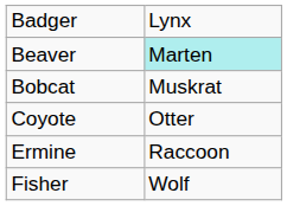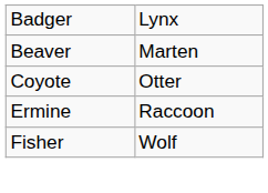 <table class="wikitable" style="margin: 1em auto 1em auto">
 <tr>
 <td width="100">Badger</td>
 <td width="100">Lynx</td>
 </tr>
 <tr>
 <td>Beaver</td>
-<td style="background: paleturquoise;">Marten</td>
-</tr>
-<tr>
-<td>Bobcat</td>
-<td>Muskrat</td>
+<td>Marten</td>
 </tr>
 <tr>
 <td>Coyote</td>
 <td>Otter</td>
 </tr>
 <tr>
 <td>Ermine</td>
 <td>Raccoon</td>
 </tr>
 <tr>
 <td>Fisher</td>
 <td>Wolf</td>
 </tr>
 </table>
